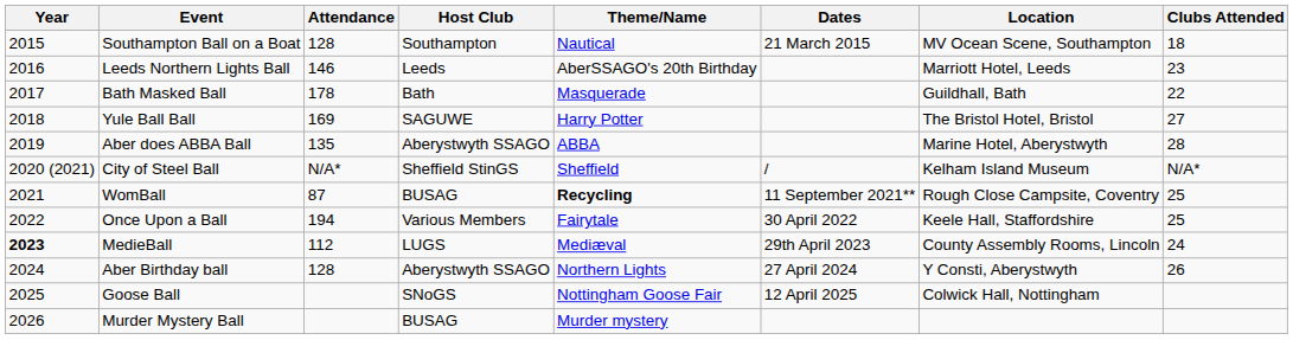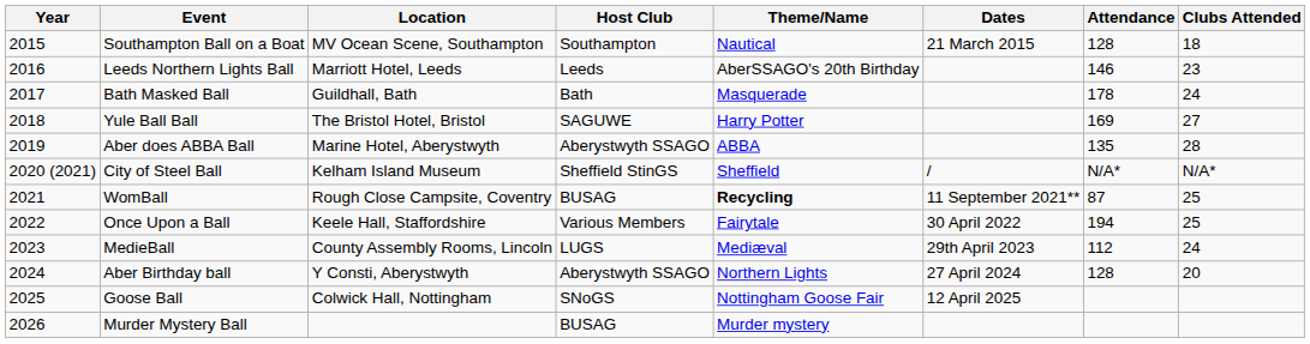 <table class="wikitable">
 <tr>
 <th>Year</th>
 <th>Event</th>
-<th>Attendance</th>
+<th>Location</th>
 <th>Host Club</th>
 <th>Theme/Name</th>
 <th>Dates</th>
-<th>Location</th>
+<th>Attendance</th>
 <th>Clubs Attended</th>
 </tr>
 <tr>
 <td>2015</td>
 <td>Southampton Ball on a Boat</td>
-<td>128</td>
+<td>MV Ocean Scene, Southampton</td>
 <td>Southampton</td>
 <td><a href='#'>Nautical</a></td>
 <td>21 March 2015</td>
-<td>MV Ocean Scene, Southampton</td>
+<td>128</td>
 <td>18</td>
 </tr>
 <tr>
 <td>2016</td>
 <td>Leeds Northern Lights Ball</td>
-<td>146</td>
+<td>Marriott Hotel, Leeds</td>
 <td>Leeds</td>
 <td>AberSSAGO's 20th Birthday</td>
 <td></td>
-<td>Marriott Hotel, Leeds</td>
+<td>146</td>
 <td>23</td>
 </tr>
 <tr>
 <td>2017</td>
 <td>Bath Masked Ball</td>
-<td>178</td>
+<td>Guildhall, Bath</td>
 <td>Bath</td>
 <td><a href='#'>Masquerade</a></td>
 <td></td>
-<td>Guildhall, Bath</td>
-<td>22</td>
+<td>178</td>
+<td>24</td>
 </tr>
 <tr>
 <td>2018</td>
 <td>Yule Ball Ball</td>
-<td>169</td>
+<td>The Bristol Hotel, Bristol</td>
 <td>SAGUWE</td>
 <td><a href='#'>Harry Potter</a></td>
 <td></td>
-<td>The Bristol Hotel, Bristol</td>
+<td>169</td>
 <td>27</td>
 </tr>
 <tr>
 <td>2019</td>
 <td>Aber does ABBA Ball</td>
-<td>135</td>
+<td>Marine Hotel, Aberystwyth</td>
 <td>Aberystwyth SSAGO</td>
 <td><a href='#'>ABBA</a></td>
 <td></td>
-<td>Marine Hotel, Aberystwyth</td>
+<td>135</td>
 <td>28</td>
 </tr>
 <tr>
 <td>2020 (2021)</td>
 <td>City of Steel Ball</td>
-<td>N/A*</td>
+<td>Kelham Island Museum</td>
 <td>Sheffield StinGS</td>
 <td><a href='#'>Sheffield</a></td>
 <td>  /</td>
-<td>Kelham Island Museum</td>
+<td>N/A*</td>
 <td>N/A*</td>
 </tr>
 <tr>
 <td>2021</td>
 <td>WomBall</td>
-<td>87</td>
+<td>Rough Close Campsite, Coventry</td>
 <td>BUSAG</td>
 <td><strong>Recycling</strong></td>
 <td>11 September 2021**</td>
-<td>Rough Close Campsite, Coventry</td>
+<td>87</td>
 <td>25</td>
 </tr>
 <tr>
 <td>2022</td>
 <td>Once Upon a Ball</td>
-<td>194</td>
+<td>Keele Hall, Staffordshire</td>
 <td>Various Members</td>
 <td><a href='#'>Fairytale</a></td>
 <td>30 April 2022</td>
-<td>Keele Hall, Staffordshire</td>
+<td>194</td>
 <td>25</td>
 </tr>
 <tr>
-<td><strong>2023</strong></td>
+<td>2023</td>
 <td>MedieBall</td>
-<td>112</td>
+<td>County Assembly Rooms, Lincoln</td>
 <td>LUGS</td>
 <td><a href='#'>Mediӕval</a></td>
 <td>29th April 2023</td>
-<td>County Assembly Rooms, Lincoln</td>
+<td>112</td>
 <td>24</td>
 </tr>
 <tr>
 <td>2024</td>
 <td>Aber Birthday ball</td>
-<td>128</td>
+<td>Y Consti, Aberystwyth</td>
 <td>Aberystwyth SSAGO</td>
 <td><a href='#'>Northern Lights</a></td>
 <td>27 April 2024</td>
-<td>Y Consti, Aberystwyth</td>
-<td>26</td>
+<td>128</td>
+<td>20</td>
 </tr>
 <tr>
 <td>2025</td>
 <td>Goose Ball</td>
-<td></td>
+<td>Colwick Hall, Nottingham</td>
 <td>SNoGS</td>
 <td><a href='#'>Nottingham Goose Fair</a></td>
 <td>12 April 2025</td>
-<td>Colwick Hall, Nottingham</td>
+<td></td>
 <td></td>
 </tr>
 <tr>
 <td>2026</td>
 <td>Murder Mystery Ball</td>
 <td></td>
 <td>BUSAG</td>
 <td><a href='#'>Murder mystery</a></td>
 <td></td>
 <td></td>
 <td></td>
 </tr>
 </table>
